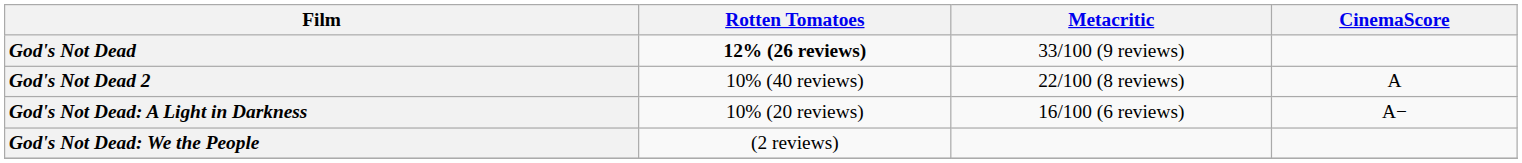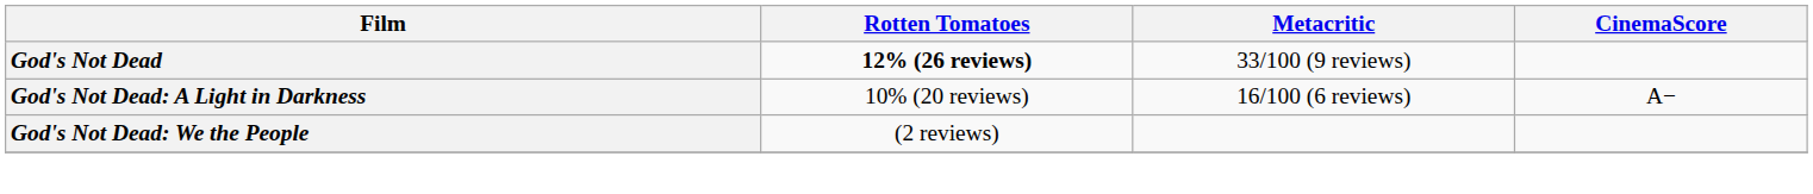 <table class="wikitable sortable" width=99% border="1" style="text-align: center;">
 <tr>
 <th>Film</th>
 <th><a href='#'>Rotten Tomatoes</a></th>
 <th><a href='#'>Metacritic</a></th>
 <th><a href='#'>CinemaScore</a></th>
 </tr>
 <tr>
 <th style="text-align: left;"><em>God's Not Dead</em></th>
 <td><strong>12% (26 reviews)</strong></td>
 <td>33/100 (9 reviews)</td>
 <td></td>
-</tr>
-<tr>
-<th style="text-align: left;"><em>God's Not Dead 2</em></th>
-<td>10% (40 reviews)</td>
-<td>22/100 (8 reviews)</td>
-<td>A</td>
 </tr>
 <tr>
 <th style="text-align: left;"><em>God's Not Dead: A Light in Darkness</em></th>
 <td>10% (20 reviews)</td>
 <td>16/100 (6 reviews)</td>
 <td>A−</td>
 </tr>
 <tr>
 <th style="text-align: left;"><em>God's Not Dead: We the People</em></th>
 <td> (2 reviews)</td>
 <td></td>
 <td></td>
 </tr>
 <tr>
 </tr>
 </table>
